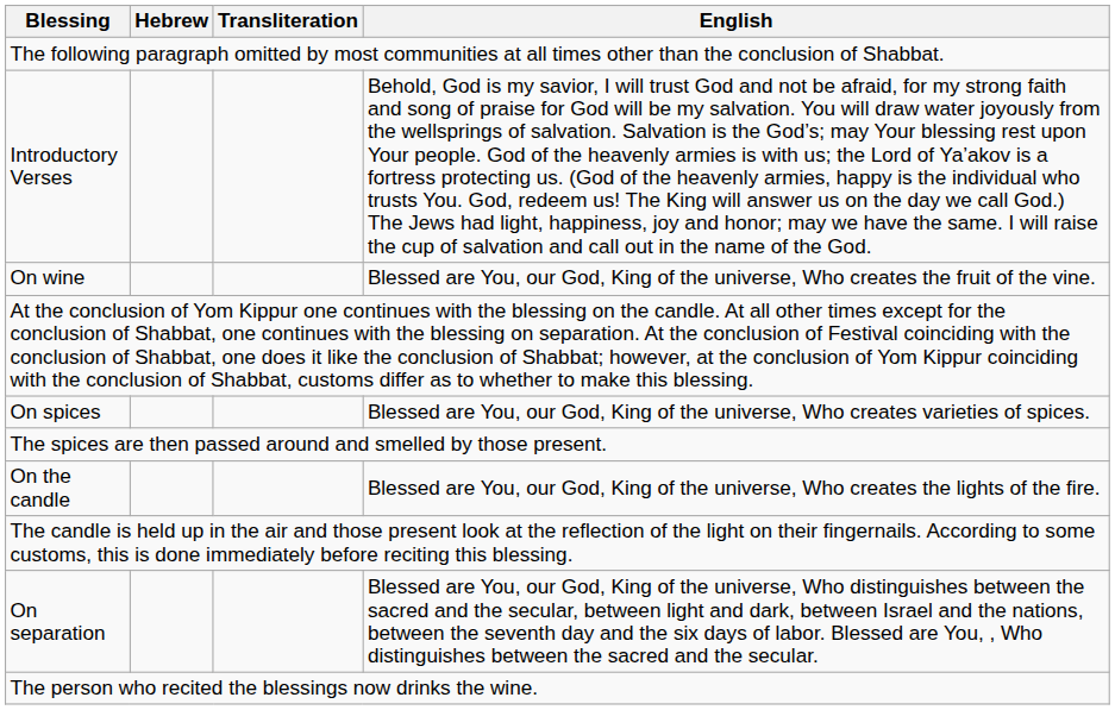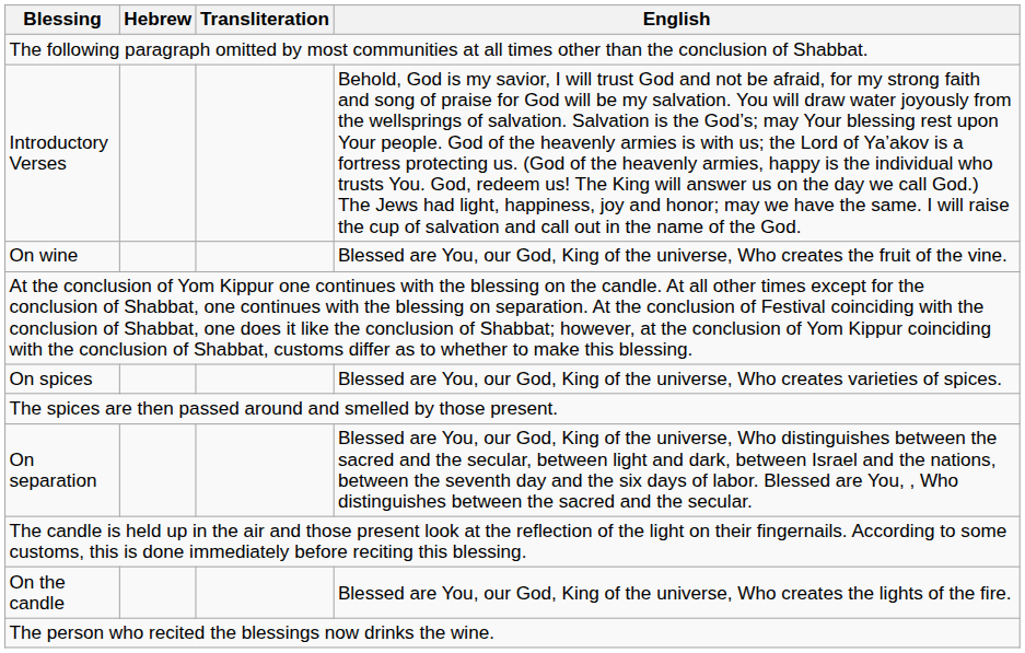 <table class="wikitable">
 <tr>
 <th>Blessing</th>
 <th>Hebrew</th>
 <th>Transliteration</th>
 <th>English</th>
 </tr>
 <tr>
 <td colspan="4">The following paragraph omitted by most communities at all times other than the conclusion of Shabbat.</td>
 </tr>
 <tr>
 <td>Introductory Verses</td>
 <td></td>
 <td></td>
 <td>Behold, God is my savior, I will trust God and not be afraid, for my strong faith and song of praise for God will be my salvation. You will draw water joyously from the wellsprings of salvation. Salvation is the God’s; may Your blessing rest upon Your people. God of the heavenly armies is with us; the Lord of Ya’akov is a fortress protecting us. (God of the heavenly armies, happy is the individual who trusts You. God, redeem us! The King will answer us on the day we call God.) The Jews had light, happiness, joy and honor; may we have the same. I will raise the cup of salvation and call out in the name of the God.</td>
 </tr>
 <tr>
 <td>On wine</td>
 <td></td>
 <td></td>
 <td>Blessed are You,  our God, King of the universe, Who creates the fruit of the vine.</td>
 </tr>
 <tr>
 <td colspan="4">At the conclusion of Yom Kippur one continues with the blessing on the candle. At all other times except for the conclusion of Shabbat, one continues with the blessing on separation. At the conclusion of Festival coinciding with the conclusion of Shabbat, one does it like the conclusion of Shabbat; however, at the conclusion of Yom Kippur coinciding with the conclusion of Shabbat, customs differ as to whether to make this blessing.</td>
 </tr>
 <tr>
 <td>On spices</td>
 <td></td>
 <td></td>
 <td>Blessed are You,  our God, King of the universe, Who creates varieties of spices.</td>
 </tr>
 <tr>
 <td colspan="4">The spices are then passed around and smelled by those present.</td>
 </tr>
 <tr>
+<td>On separation</td>
+<td></td>
+<td></td>
+<td>Blessed are You,  our God, King of the universe, Who distinguishes between the sacred and the secular, between light and dark, between Israel and the nations, between the seventh day and the six days of labor. Blessed are You, , Who distinguishes between the sacred and the secular.</td>
+</tr>
+<tr>
+<td colspan="4">The candle is held up in the air and those present look at the reflection of the light on their fingernails. According to some customs, this is done immediately before reciting this blessing.</td>
+</tr>
+<tr>
 <td>On the candle</td>
 <td></td>
 <td></td>
 <td>Blessed are You,  our God, King of the universe, Who creates the lights of the fire.</td>
 </tr>
 <tr>
-<td colspan="4">The candle is held up in the air and those present look at the reflection of the light on their fingernails. According to some customs, this is done immediately before reciting this blessing.</td>
-</tr>
-<tr>
-<td>On separation</td>
-<td></td>
-<td></td>
-<td>Blessed are You,  our God, King of the universe, Who distinguishes between the sacred and the secular, between light and dark, between Israel and the nations, between the seventh day and the six days of labor. Blessed are You, , Who distinguishes between the sacred and the secular.</td>
-</tr>
-<tr>
 <td colspan="4">The person who recited the blessings now drinks the wine.</td>
 </tr>
 </table>
